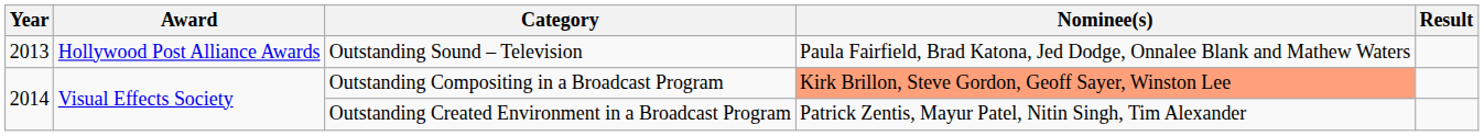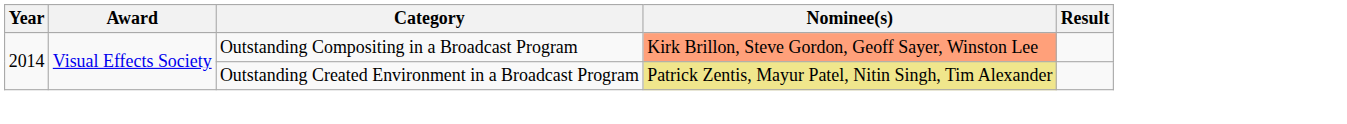 <table class="wikitable sortable plainrowheaders">
 <tr>
 <th>Year</th>
 <th>Award</th>
 <th>Category</th>
 <th>Nominee(s)</th>
 <th>Result</th>
-</tr>
-<tr>
-<td>2013</td>
-<td scope="row"><a href='#'>Hollywood Post Alliance Awards</a></td>
-<td scope="row">Outstanding Sound – Television</td>
-<td scope="row">Paula Fairfield, Brad Katona, Jed Dodge, Onnalee Blank and Mathew Waters</td>
-<td></td>
 </tr>
 <tr>
 <td rowspan="2">2014</td>
 <td scope="row" rowspan="2"><a href='#'>Visual Effects Society</a></td>
 <td scope="row">Outstanding Compositing in a Broadcast Program</td>
 <td scope="row" style="background: lightsalmon;">Kirk Brillon, Steve Gordon, Geoff Sayer, Winston Lee</td>
 <td></td>
 </tr>
 <tr>
 <td scope="row">Outstanding Created Environment in a Broadcast Program</td>
-<td scope="row">Patrick Zentis, Mayur Patel, Nitin Singh, Tim Alexander</td>
+<td scope="row" style="background: khaki;">Patrick Zentis, Mayur Patel, Nitin Singh, Tim Alexander</td>
 <td></td>
 </tr>
 </table>
